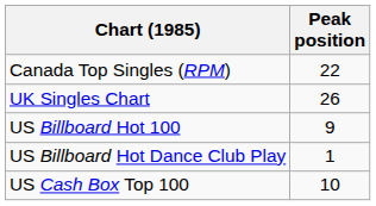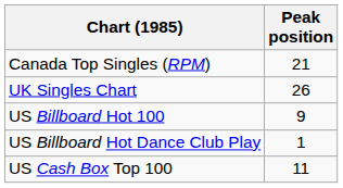 <table class="wikitable sortable">
 <tr>
 <th>Chart (1985)</th>
 <th>Peak<br>position</th>
 </tr>
 <tr>
 <td>Canada Top Singles (<em><a href='#'>RPM</a></em>)</td>
-<td style="text-align:center;">22</td>
+<td style="text-align:center;">21</td>
 </tr>
 <tr>
 <td align="left"><a href='#'>UK Singles Chart</a></td>
 <td align="center">26</td>
 </tr>
 <tr>
 <td align="left">US <a href='#'><em>Billboard</em> Hot 100</a></td>
 <td align="center">9</td>
 </tr>
 <tr>
 <td align="left">US <em>Billboard</em> <a href='#'>Hot Dance Club Play</a></td>
 <td align="center">1</td>
 </tr>
 <tr>
 <td>US <a href='#'><em>Cash Box</em></a> Top 100</td>
-<td align="center">10</td>
+<td align="center">11</td>
 </tr>
 </table>
